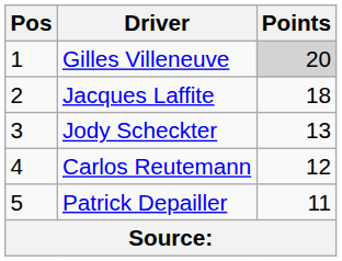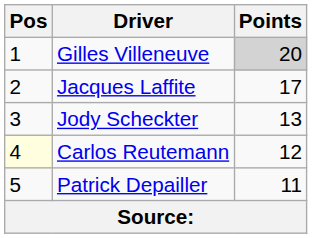 <table class="wikitable" style="font-size: 95%;">
 <tr>
 <th>Pos</th>
 <th>Driver</th>
 <th>Points</th>
 </tr>
 <tr>
 <td>1</td>
 <td> <a href='#'>Gilles Villeneuve</a></td>
 <td align="right" style="background: lightgrey;">20</td>
 </tr>
 <tr>
 <td>2</td>
 <td> <a href='#'>Jacques Laffite</a></td>
-<td align="right">18</td>
+<td align="right">17</td>
 </tr>
 <tr>
 <td>3</td>
 <td> <a href='#'>Jody Scheckter</a></td>
 <td align="right">13</td>
 </tr>
 <tr>
-<td>4</td>
+<td style="background: lightyellow;">4</td>
 <td> <a href='#'>Carlos Reutemann</a></td>
 <td align="right">12</td>
 </tr>
 <tr>
 <td>5</td>
 <td> <a href='#'>Patrick Depailler</a></td>
 <td align="right">11</td>
 </tr>
 <tr>
 <th colspan=4>Source:</th>
 </tr>
 </table>
